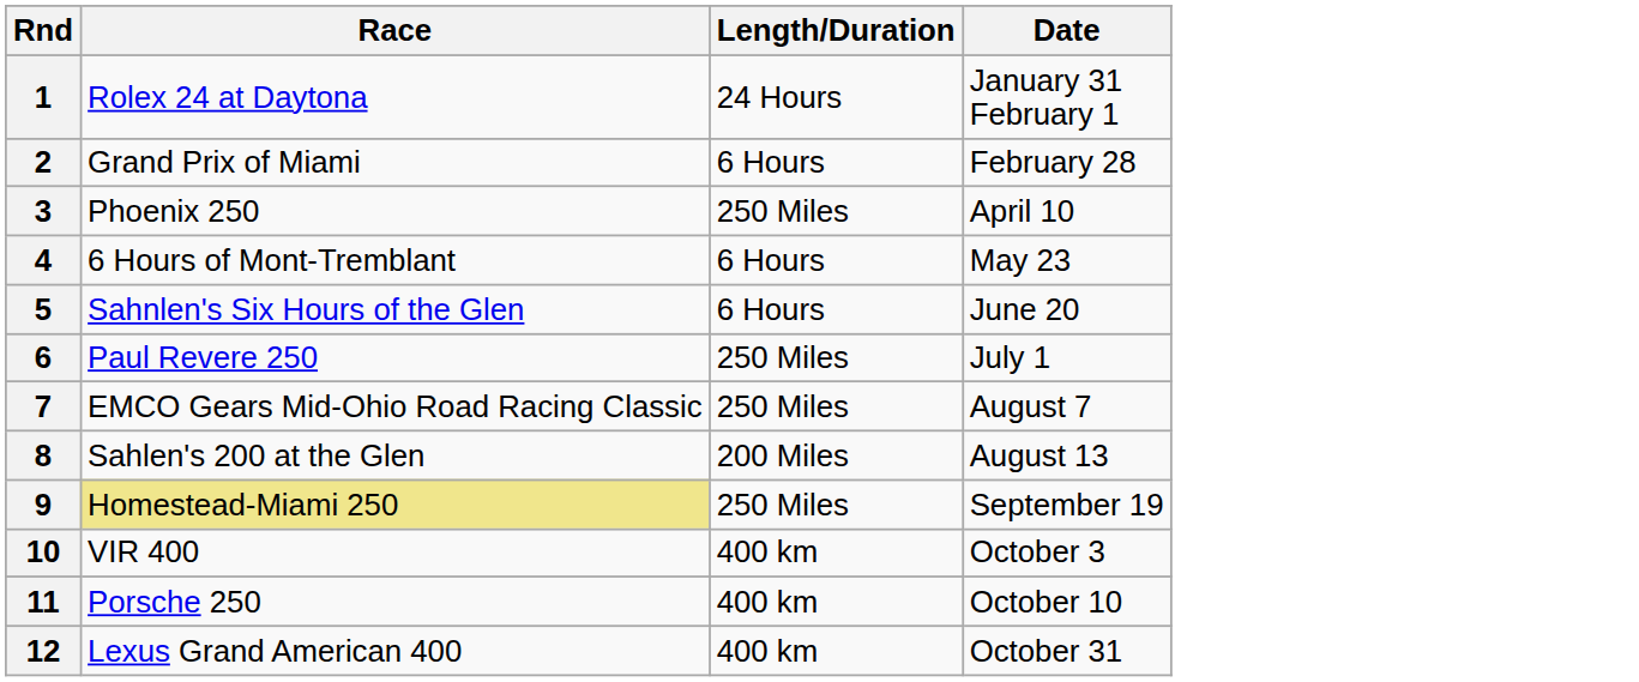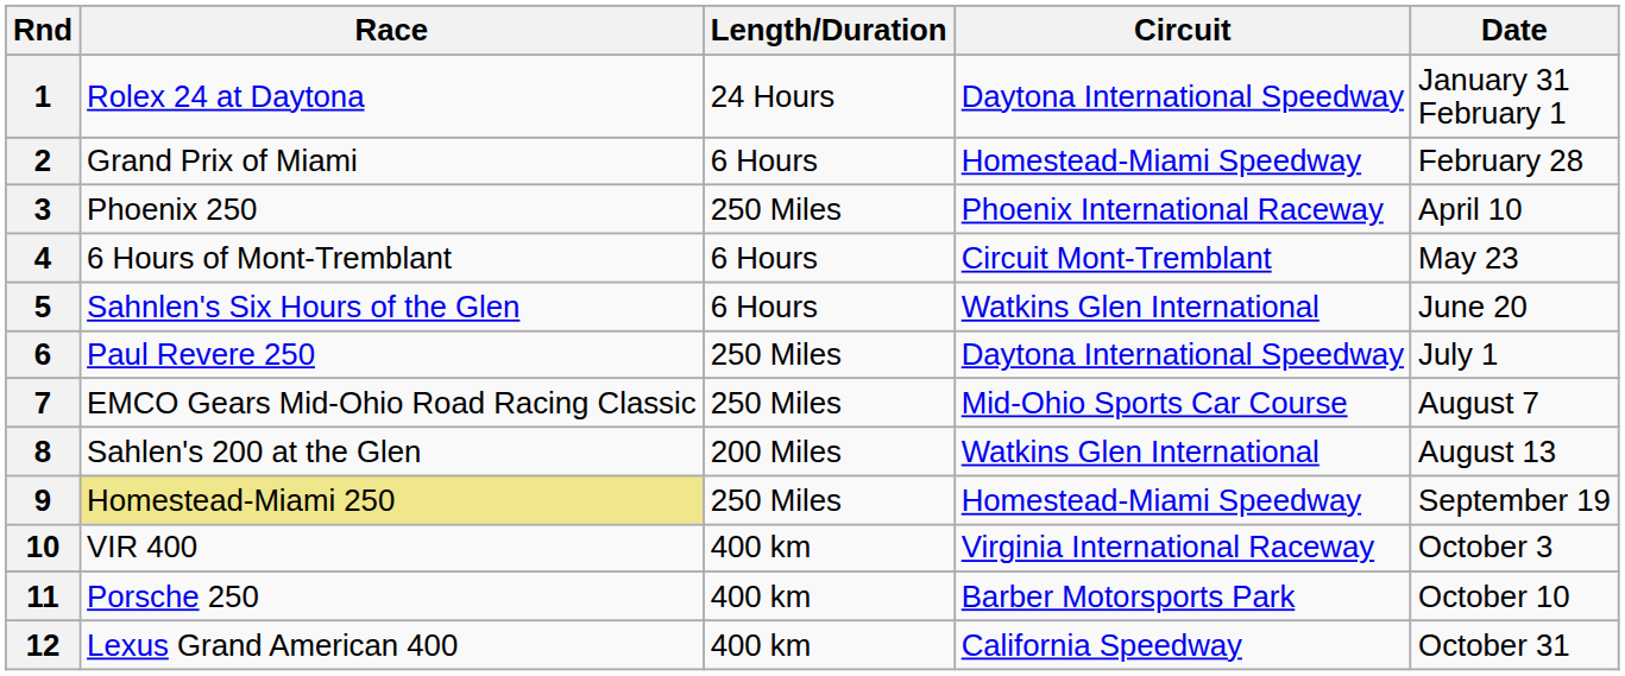 <table class="wikitable" style="font-size: 90%;">
 <tr>
 <th>Rnd</th>
 <th>Race</th>
 <th>Length/Duration</th>
+<th>Circuit</th>
 <th>Date</th>
 </tr>
 <tr>
 <th>1</th>
 <td><a href='#'>Rolex 24 at Daytona</a></td>
 <td>24 Hours</td>
+<td><a href='#'>Daytona International Speedway</a></td>
 <td>January 31<br>February 1</td>
 </tr>
 <tr>
 <th>2</th>
 <td>Grand Prix of Miami</td>
 <td>6 Hours</td>
+<td><a href='#'>Homestead-Miami Speedway</a></td>
 <td>February 28</td>
 </tr>
 <tr>
 <th>3</th>
 <td>Phoenix 250</td>
 <td>250 Miles</td>
+<td><a href='#'>Phoenix International Raceway</a></td>
 <td>April 10</td>
 </tr>
 <tr>
 <th>4</th>
 <td>6 Hours of Mont-Tremblant</td>
 <td>6 Hours</td>
+<td><a href='#'>Circuit Mont-Tremblant</a></td>
 <td>May 23</td>
 </tr>
 <tr>
 <th>5</th>
 <td><a href='#'>Sahnlen's Six Hours of the Glen</a></td>
 <td>6 Hours</td>
+<td><a href='#'>Watkins Glen International</a></td>
 <td>June 20</td>
 </tr>
 <tr>
 <th>6</th>
 <td><a href='#'>Paul Revere 250</a></td>
 <td>250 Miles</td>
+<td><a href='#'>Daytona International Speedway</a></td>
 <td>July 1</td>
 </tr>
 <tr>
 <th>7</th>
 <td>EMCO Gears Mid-Ohio Road Racing Classic</td>
 <td>250 Miles</td>
+<td><a href='#'>Mid-Ohio Sports Car Course</a></td>
 <td>August 7</td>
 </tr>
 <tr>
 <th>8</th>
 <td>Sahlen's 200 at the Glen</td>
 <td>200 Miles</td>
+<td><a href='#'>Watkins Glen International</a></td>
 <td>August 13</td>
 </tr>
 <tr>
 <th>9</th>
 <td style="background: khaki;">Homestead-Miami 250</td>
 <td>250 Miles</td>
+<td><a href='#'>Homestead-Miami Speedway</a></td>
 <td>September 19</td>
 </tr>
 <tr>
 <th>10</th>
 <td>VIR 400</td>
 <td>400 km</td>
+<td><a href='#'>Virginia International Raceway</a></td>
 <td>October 3</td>
 </tr>
 <tr>
 <th>11</th>
 <td><a href='#'>Porsche</a> 250</td>
 <td>400 km</td>
+<td><a href='#'>Barber Motorsports Park</a></td>
 <td>October 10</td>
 </tr>
 <tr>
 <th>12</th>
 <td><a href='#'>Lexus</a> Grand American 400</td>
 <td>400 km</td>
+<td><a href='#'>California Speedway</a></td>
 <td>October 31</td>
 </tr>
 </table>
